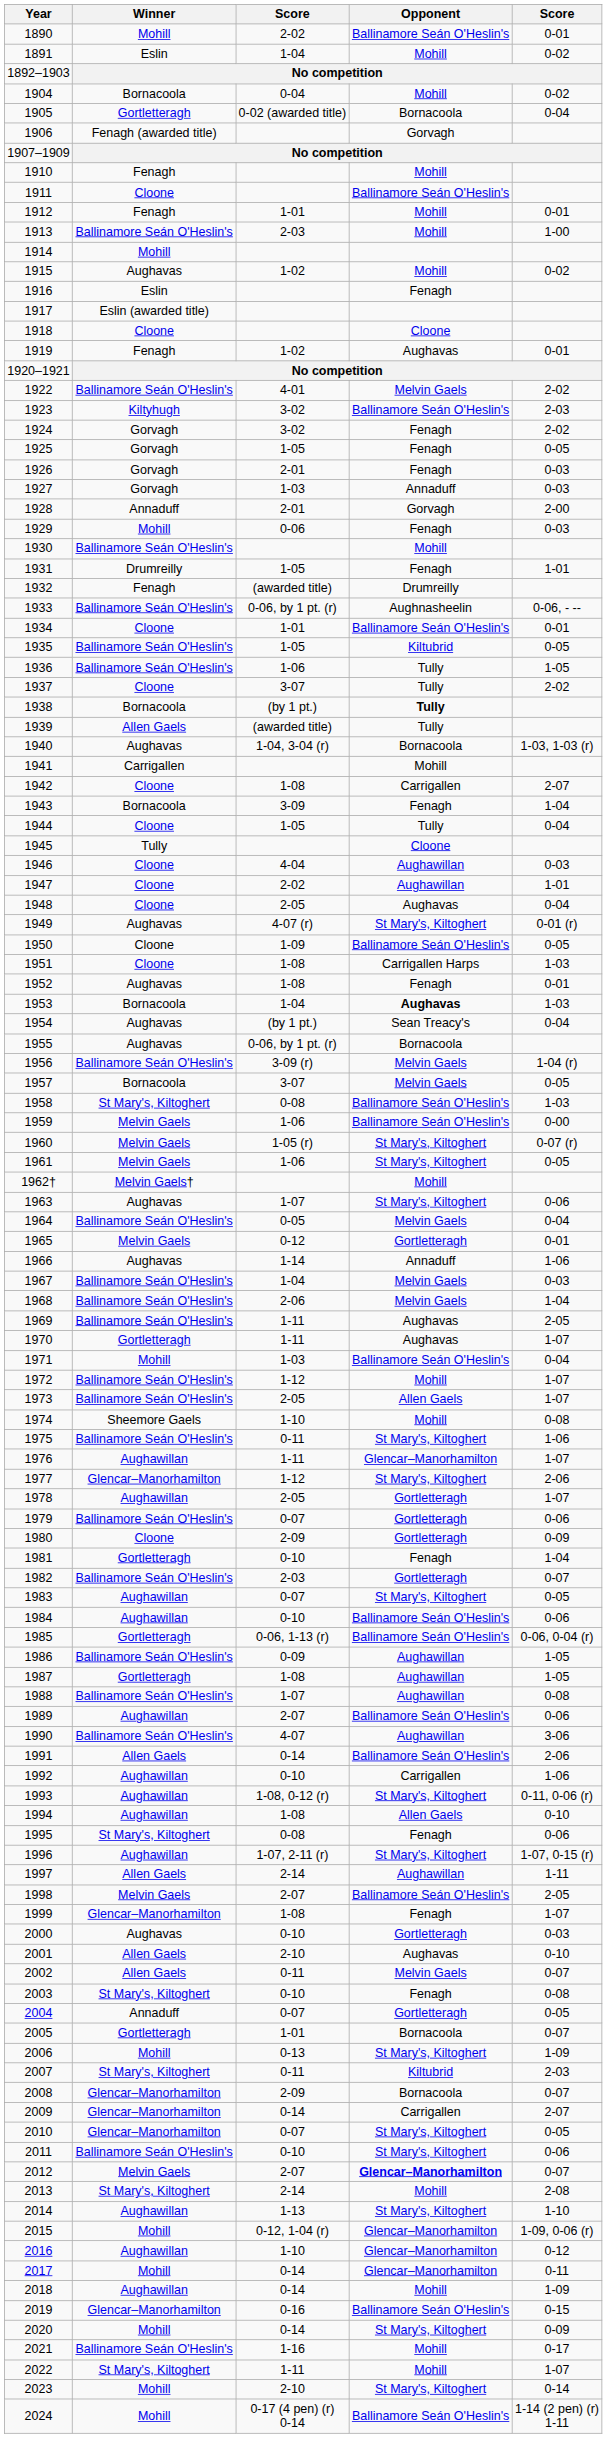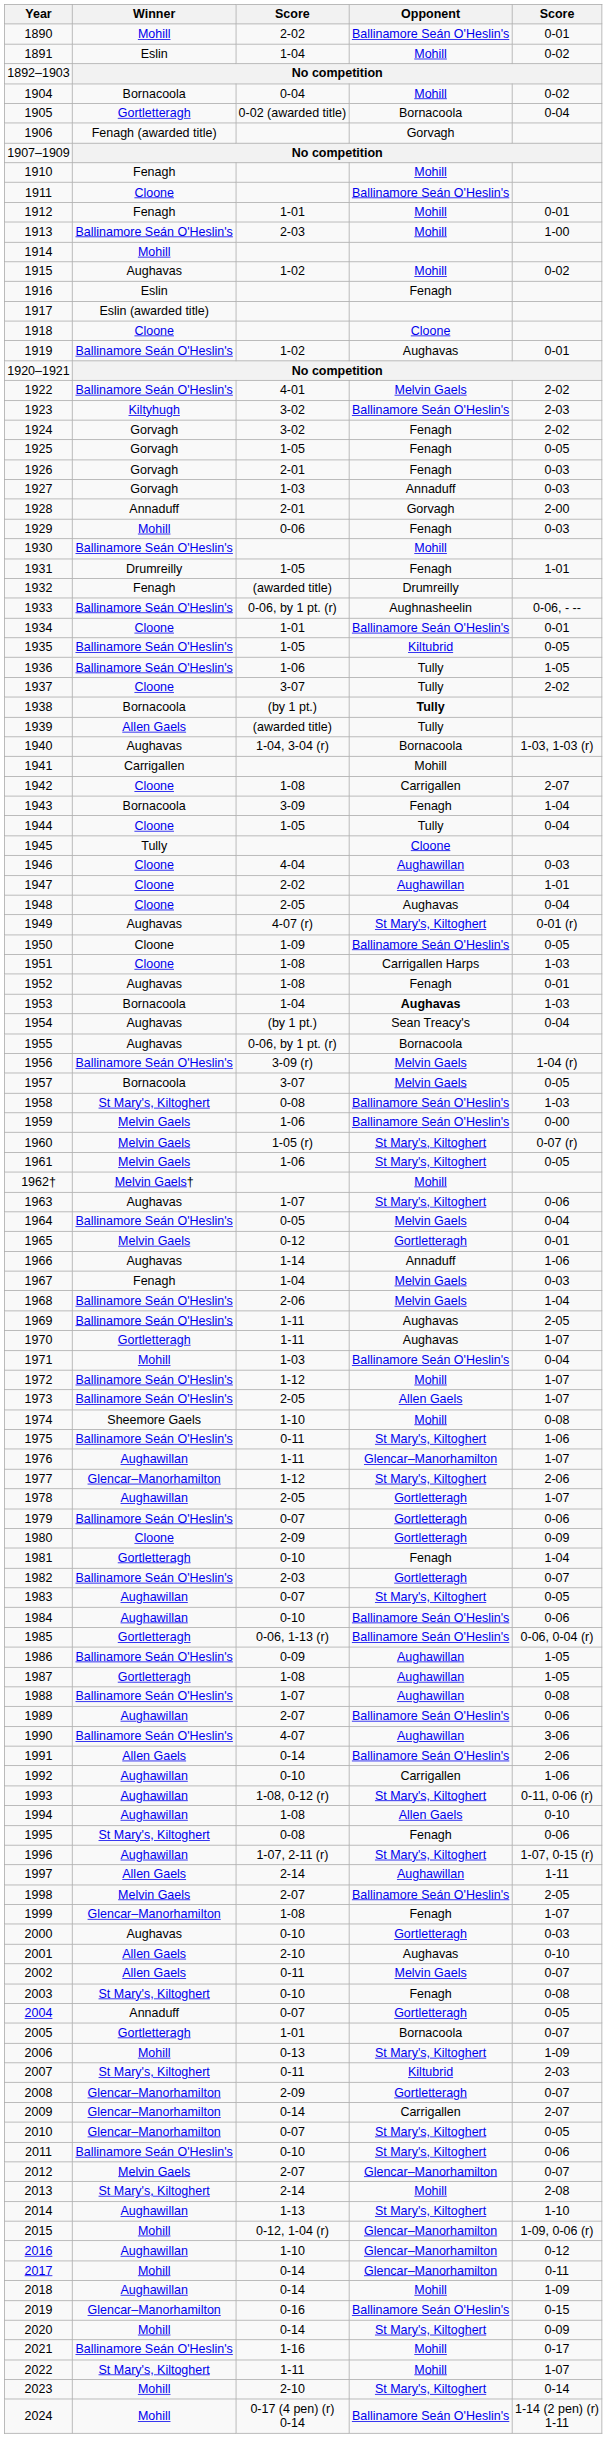 <table class="wikitable sortable" style="text-align:center;">
 <tr>
 <th>Year</th>
 <th>Winner</th>
 <th>Score</th>
 <th>Opponent</th>
 <th>Score</th>
 </tr>
 <tr>
 <td>1890</td>
 <td><a href='#'>Mohill</a></td>
 <td>2-02</td>
 <td><a href='#'>Ballinamore Seán O'Heslin's</a></td>
 <td>0-01</td>
 </tr>
 <tr>
 <td>1891</td>
 <td>Eslin</td>
 <td>1-04</td>
 <td><a href='#'>Mohill</a></td>
 <td>0-02</td>
 </tr>
 <tr>
 <td>1892–1903</td>
 <th colspan=4 align=center>No competition</th>
 </tr>
 <tr>
 <td>1904</td>
 <td>Bornacoola</td>
 <td>0-04</td>
 <td><a href='#'>Mohill</a></td>
 <td>0-02</td>
 </tr>
 <tr>
 <td>1905</td>
 <td><a href='#'>Gortletteragh</a></td>
 <td>0-02 (awarded title)</td>
 <td>Bornacoola</td>
 <td>0-04</td>
 </tr>
 <tr>
 <td>1906</td>
 <td>Fenagh (awarded title)</td>
 <td></td>
 <td>Gorvagh</td>
 <td></td>
 </tr>
 <tr>
 <td>1907–1909</td>
 <th colspan=4 align=center>No competition</th>
 </tr>
 <tr>
 <td>1910</td>
 <td>Fenagh</td>
 <td></td>
 <td><a href='#'>Mohill</a></td>
 <td></td>
 </tr>
 <tr>
 <td>1911</td>
 <td><a href='#'>Cloone</a></td>
 <td></td>
 <td><a href='#'>Ballinamore Seán O'Heslin's</a></td>
 <td></td>
 </tr>
 <tr>
 <td>1912</td>
 <td>Fenagh</td>
 <td>1-01</td>
 <td><a href='#'>Mohill</a></td>
 <td>0-01</td>
 </tr>
 <tr>
 <td>1913</td>
 <td><a href='#'>Ballinamore Seán O'Heslin's</a></td>
 <td>2-03</td>
 <td><a href='#'>Mohill</a></td>
 <td>1-00</td>
 </tr>
 <tr>
 <td>1914</td>
 <td><a href='#'>Mohill</a></td>
 <td></td>
 <td></td>
 <td></td>
 </tr>
 <tr>
 <td>1915</td>
 <td>Aughavas</td>
 <td>1-02</td>
 <td><a href='#'>Mohill</a></td>
 <td>0-02</td>
 </tr>
 <tr>
 <td>1916</td>
 <td>Eslin</td>
 <td></td>
 <td>Fenagh</td>
 <td></td>
 </tr>
 <tr>
 <td>1917</td>
 <td>Eslin (awarded title)</td>
 <td></td>
 <td></td>
 <td></td>
 </tr>
 <tr>
 <td>1918</td>
 <td><a href='#'>Cloone</a></td>
 <td></td>
 <td><a href='#'>Cloone</a></td>
 <td></td>
 </tr>
 <tr>
 <td>1919</td>
-<td>Fenagh</td>
+<td><a href='#'>Ballinamore Seán O'Heslin's</a></td>
 <td>1-02</td>
 <td>Aughavas</td>
 <td>0-01</td>
 </tr>
 <tr>
 <td>1920–1921</td>
 <th colspan=4 align=center>No competition</th>
 </tr>
 <tr>
 <td>1922</td>
 <td><a href='#'>Ballinamore Seán O'Heslin's</a></td>
 <td>4-01</td>
 <td><a href='#'>Melvin Gaels</a></td>
 <td>2-02</td>
 </tr>
 <tr>
 <td>1923</td>
 <td><a href='#'>Kiltyhugh</a></td>
 <td>3-02</td>
 <td><a href='#'>Ballinamore Seán O'Heslin's</a></td>
 <td>2-03</td>
 </tr>
 <tr>
 <td>1924</td>
 <td>Gorvagh</td>
 <td>3-02</td>
 <td>Fenagh</td>
 <td>2-02</td>
 </tr>
 <tr>
 <td>1925</td>
 <td>Gorvagh</td>
 <td>1-05</td>
 <td>Fenagh</td>
 <td>0-05</td>
 </tr>
 <tr>
 <td>1926</td>
 <td>Gorvagh</td>
 <td>2-01</td>
 <td>Fenagh</td>
 <td>0-03</td>
 </tr>
 <tr>
 <td>1927</td>
 <td>Gorvagh</td>
 <td>1-03</td>
 <td>Annaduff</td>
 <td>0-03</td>
 </tr>
 <tr>
 <td>1928</td>
 <td>Annaduff</td>
 <td>2-01</td>
 <td>Gorvagh</td>
 <td>2-00</td>
 </tr>
 <tr>
 <td>1929</td>
 <td><a href='#'>Mohill</a></td>
 <td>0-06</td>
 <td>Fenagh</td>
 <td>0-03</td>
 </tr>
 <tr>
 <td>1930</td>
 <td><a href='#'>Ballinamore Seán O'Heslin's</a></td>
 <td></td>
 <td><a href='#'>Mohill</a></td>
 <td></td>
 </tr>
 <tr>
 <td>1931</td>
 <td>Drumreilly</td>
 <td>1-05</td>
 <td>Fenagh</td>
 <td>1-01</td>
 </tr>
 <tr>
 <td>1932</td>
 <td>Fenagh</td>
 <td>(awarded title)</td>
 <td>Drumreilly</td>
 <td></td>
 </tr>
 <tr>
 <td>1933</td>
 <td><a href='#'>Ballinamore Seán O'Heslin's</a></td>
 <td>0-06, by 1 pt. (r)</td>
 <td>Aughnasheelin</td>
 <td>0-06, - --</td>
 </tr>
 <tr>
 <td>1934</td>
 <td><a href='#'>Cloone</a></td>
 <td>1-01</td>
 <td><a href='#'>Ballinamore Seán O'Heslin's</a></td>
 <td>0-01</td>
 </tr>
 <tr>
 <td>1935</td>
 <td><a href='#'>Ballinamore Seán O'Heslin's</a></td>
 <td>1-05</td>
 <td><a href='#'>Kiltubrid</a></td>
 <td>0-05</td>
 </tr>
 <tr>
 <td>1936</td>
 <td><a href='#'>Ballinamore Seán O'Heslin's</a></td>
 <td>1-06</td>
 <td>Tully</td>
 <td>1-05</td>
 </tr>
 <tr>
 <td>1937</td>
 <td><a href='#'>Cloone</a></td>
 <td>3-07</td>
 <td>Tully</td>
 <td>2-02</td>
 </tr>
 <tr>
 <td>1938</td>
 <td>Bornacoola</td>
 <td>(by 1 pt.)</td>
 <td><strong>Tully</strong></td>
 <td></td>
 </tr>
 <tr>
 <td>1939</td>
 <td><a href='#'>Allen Gaels</a></td>
 <td>(awarded title)</td>
 <td>Tully</td>
 <td></td>
 </tr>
 <tr>
 <td>1940</td>
 <td>Aughavas</td>
 <td>1-04, 3-04 (r)</td>
 <td>Bornacoola</td>
 <td>1-03, 1-03 (r)</td>
 </tr>
 <tr>
 <td>1941</td>
 <td>Carrigallen</td>
 <td></td>
 <td>Mohill</td>
 <td></td>
 </tr>
 <tr>
 <td>1942</td>
 <td><a href='#'>Cloone</a></td>
 <td>1-08</td>
 <td>Carrigallen</td>
 <td>2-07</td>
 </tr>
 <tr>
 <td>1943</td>
 <td>Bornacoola</td>
 <td>3-09</td>
 <td>Fenagh</td>
 <td>1-04</td>
 </tr>
 <tr>
 <td>1944</td>
 <td><a href='#'>Cloone</a></td>
 <td>1-05</td>
 <td>Tully</td>
 <td>0-04</td>
 </tr>
 <tr>
 <td>1945</td>
 <td>Tully</td>
 <td></td>
 <td><a href='#'>Cloone</a></td>
 <td></td>
 </tr>
 <tr>
 <td>1946</td>
 <td><a href='#'>Cloone</a></td>
 <td>4-04</td>
 <td><a href='#'>Aughawillan</a></td>
 <td>0-03</td>
 </tr>
 <tr>
 <td>1947</td>
 <td><a href='#'>Cloone</a></td>
 <td>2-02</td>
 <td><a href='#'>Aughawillan</a></td>
 <td>1-01</td>
 </tr>
 <tr>
 <td>1948</td>
 <td><a href='#'>Cloone</a></td>
 <td>2-05</td>
 <td>Aughavas</td>
 <td>0-04</td>
 </tr>
 <tr>
 <td>1949</td>
 <td>Aughavas</td>
 <td>4-07 (r)</td>
 <td><a href='#'>St Mary's, Kiltoghert</a></td>
 <td>0-01 (r)</td>
 </tr>
 <tr>
 <td>1950</td>
 <td>Cloone</td>
 <td>1-09</td>
 <td><a href='#'>Ballinamore Seán O'Heslin's</a></td>
 <td>0-05</td>
 </tr>
 <tr>
 <td>1951</td>
 <td><a href='#'>Cloone</a></td>
 <td>1-08</td>
 <td>Carrigallen Harps</td>
 <td>1-03</td>
 </tr>
 <tr>
 <td>1952</td>
 <td>Aughavas</td>
 <td>1-08</td>
 <td>Fenagh</td>
 <td>0-01</td>
 </tr>
 <tr>
 <td>1953</td>
 <td>Bornacoola</td>
 <td>1-04</td>
 <td><strong>Aughavas</strong></td>
 <td>1-03</td>
 </tr>
 <tr>
 <td>1954</td>
 <td>Aughavas</td>
 <td>(by 1 pt.)</td>
 <td>Sean Treacy's</td>
 <td>0-04</td>
 </tr>
 <tr>
 <td>1955</td>
 <td>Aughavas</td>
 <td>0-06, by 1 pt. (r)</td>
 <td>Bornacoola</td>
 <td></td>
 </tr>
 <tr>
 <td>1956</td>
 <td><a href='#'>Ballinamore Seán O'Heslin's</a></td>
 <td>3-09 (r)</td>
 <td><a href='#'>Melvin Gaels</a></td>
 <td>1-04 (r)</td>
 </tr>
 <tr>
 <td>1957</td>
 <td>Bornacoola</td>
 <td>3-07</td>
 <td><a href='#'>Melvin Gaels</a></td>
 <td>0-05</td>
 </tr>
 <tr>
 <td>1958</td>
 <td><a href='#'>St Mary's, Kiltoghert</a></td>
 <td>0-08</td>
 <td><a href='#'>Ballinamore Seán O'Heslin's</a></td>
 <td>1-03</td>
 </tr>
 <tr>
 <td>1959</td>
 <td><a href='#'>Melvin Gaels</a></td>
 <td>1-06</td>
 <td><a href='#'>Ballinamore Seán O'Heslin's</a></td>
 <td>0-00</td>
 </tr>
 <tr>
 <td>1960</td>
 <td><a href='#'>Melvin Gaels</a></td>
 <td>1-05 (r)</td>
 <td><a href='#'>St Mary's, Kiltoghert</a></td>
 <td>0-07 (r)</td>
 </tr>
 <tr>
 <td>1961</td>
 <td><a href='#'>Melvin Gaels</a></td>
 <td>1-06</td>
 <td><a href='#'>St Mary's, Kiltoghert</a></td>
 <td>0-05</td>
 </tr>
 <tr>
 <td>1962†</td>
 <td><a href='#'>Melvin Gaels</a>†</td>
 <td></td>
 <td><a href='#'>Mohill</a></td>
 <td></td>
 </tr>
 <tr>
 <td>1963</td>
 <td>Aughavas</td>
 <td>1-07</td>
 <td><a href='#'>St Mary's, Kiltoghert</a></td>
 <td>0-06</td>
 </tr>
 <tr>
 <td>1964</td>
 <td><a href='#'>Ballinamore Seán O'Heslin's</a></td>
 <td>0-05</td>
 <td><a href='#'>Melvin Gaels</a></td>
 <td>0-04</td>
 </tr>
 <tr>
 <td>1965</td>
 <td><a href='#'>Melvin Gaels</a></td>
 <td>0-12</td>
 <td><a href='#'>Gortletteragh</a></td>
 <td>0-01</td>
 </tr>
 <tr>
 <td>1966</td>
 <td>Aughavas</td>
 <td>1-14</td>
 <td>Annaduff</td>
 <td>1-06</td>
 </tr>
 <tr>
 <td>1967</td>
-<td><a href='#'>Ballinamore Seán O'Heslin's</a></td>
+<td>Fenagh</td>
 <td>1-04</td>
 <td><a href='#'>Melvin Gaels</a></td>
 <td>0-03</td>
 </tr>
 <tr>
 <td>1968</td>
 <td><a href='#'>Ballinamore Seán O'Heslin's</a></td>
 <td>2-06</td>
 <td><a href='#'>Melvin Gaels</a></td>
 <td>1-04</td>
 </tr>
 <tr>
 <td>1969</td>
 <td><a href='#'>Ballinamore Seán O'Heslin's</a></td>
 <td>1-11</td>
 <td>Aughavas</td>
 <td>2-05</td>
 </tr>
 <tr>
 <td>1970</td>
 <td><a href='#'>Gortletteragh</a></td>
 <td>1-11</td>
 <td>Aughavas</td>
 <td>1-07</td>
 </tr>
 <tr>
 <td>1971</td>
 <td><a href='#'>Mohill</a></td>
 <td>1-03</td>
 <td><a href='#'>Ballinamore Seán O'Heslin's</a></td>
 <td>0-04</td>
 </tr>
 <tr>
 <td>1972</td>
 <td><a href='#'>Ballinamore Seán O'Heslin's</a></td>
 <td>1-12</td>
 <td><a href='#'>Mohill</a></td>
 <td>1-07</td>
 </tr>
 <tr>
 <td>1973</td>
 <td><a href='#'>Ballinamore Seán O'Heslin's</a></td>
 <td>2-05</td>
 <td><a href='#'>Allen Gaels</a></td>
 <td>1-07</td>
 </tr>
 <tr>
 <td>1974</td>
 <td>Sheemore Gaels</td>
 <td>1-10</td>
 <td><a href='#'>Mohill</a></td>
 <td>0-08</td>
 </tr>
 <tr>
 <td>1975</td>
 <td><a href='#'>Ballinamore Seán O'Heslin's</a></td>
 <td>0-11</td>
 <td><a href='#'>St Mary's, Kiltoghert</a></td>
 <td>1-06</td>
 </tr>
 <tr>
 <td>1976</td>
 <td><a href='#'>Aughawillan</a></td>
 <td>1-11</td>
 <td><a href='#'>Glencar–Manorhamilton</a></td>
 <td>1-07</td>
 </tr>
 <tr>
 <td>1977</td>
 <td><a href='#'>Glencar–Manorhamilton</a></td>
 <td>1-12</td>
 <td><a href='#'>St Mary's, Kiltoghert</a></td>
 <td>2-06</td>
 </tr>
 <tr>
 <td>1978</td>
 <td><a href='#'>Aughawillan</a></td>
 <td>2-05</td>
 <td><a href='#'>Gortletteragh</a></td>
 <td>1-07</td>
 </tr>
 <tr>
 <td>1979</td>
 <td><a href='#'>Ballinamore Seán O'Heslin's</a></td>
 <td>0-07</td>
 <td><a href='#'>Gortletteragh</a></td>
 <td>0-06</td>
 </tr>
 <tr>
 <td>1980</td>
 <td><a href='#'>Cloone</a></td>
 <td>2-09</td>
 <td><a href='#'>Gortletteragh</a></td>
 <td>0-09</td>
 </tr>
 <tr>
 <td>1981</td>
 <td><a href='#'>Gortletteragh</a></td>
 <td>0-10</td>
 <td>Fenagh</td>
 <td>1-04</td>
 </tr>
 <tr>
 <td>1982</td>
 <td><a href='#'>Ballinamore Seán O'Heslin's</a></td>
 <td>2-03</td>
 <td><a href='#'>Gortletteragh</a></td>
 <td>0-07</td>
 </tr>
 <tr>
 <td>1983</td>
 <td><a href='#'>Aughawillan</a></td>
 <td>0-07</td>
 <td><a href='#'>St Mary's, Kiltoghert</a></td>
 <td>0-05</td>
 </tr>
 <tr>
 <td>1984</td>
 <td><a href='#'>Aughawillan</a></td>
 <td>0-10</td>
 <td><a href='#'>Ballinamore Seán O'Heslin's</a></td>
 <td>0-06</td>
 </tr>
 <tr>
 <td>1985</td>
 <td><a href='#'>Gortletteragh</a></td>
 <td>0-06, 1-13 (r)</td>
 <td><a href='#'>Ballinamore Seán O'Heslin's</a></td>
 <td>0-06, 0-04 (r)</td>
 </tr>
 <tr>
 <td>1986</td>
 <td><a href='#'>Ballinamore Seán O'Heslin's</a></td>
 <td>0-09</td>
 <td><a href='#'>Aughawillan</a></td>
 <td>1-05</td>
 </tr>
 <tr>
 <td>1987</td>
 <td><a href='#'>Gortletteragh</a></td>
 <td>1-08</td>
 <td><a href='#'>Aughawillan</a></td>
 <td>1-05</td>
 </tr>
 <tr>
 <td>1988</td>
 <td><a href='#'>Ballinamore Seán O'Heslin's</a></td>
 <td>1-07</td>
 <td><a href='#'>Aughawillan</a></td>
 <td>0-08</td>
 </tr>
 <tr>
 <td>1989</td>
 <td><a href='#'>Aughawillan</a></td>
 <td>2-07</td>
 <td><a href='#'>Ballinamore Seán O'Heslin's</a></td>
 <td>0-06</td>
 </tr>
 <tr>
 <td>1990</td>
 <td><a href='#'>Ballinamore Seán O'Heslin's</a></td>
 <td>4-07</td>
 <td><a href='#'>Aughawillan</a></td>
 <td>3-06</td>
 </tr>
 <tr>
 <td>1991</td>
 <td><a href='#'>Allen Gaels</a></td>
 <td>0-14</td>
 <td><a href='#'>Ballinamore Seán O'Heslin's</a></td>
 <td>2-06</td>
 </tr>
 <tr>
 <td>1992</td>
 <td><a href='#'>Aughawillan</a></td>
 <td>0-10</td>
 <td>Carrigallen</td>
 <td>1-06</td>
 </tr>
 <tr>
 <td>1993</td>
 <td><a href='#'>Aughawillan</a></td>
 <td>1-08, 0-12 (r)</td>
 <td><a href='#'>St Mary's, Kiltoghert</a></td>
 <td>0-11, 0-06 (r)</td>
 </tr>
 <tr>
 <td>1994</td>
 <td><a href='#'>Aughawillan</a></td>
 <td>1-08</td>
 <td><a href='#'>Allen Gaels</a></td>
 <td>0-10</td>
 </tr>
 <tr>
 <td>1995</td>
 <td><a href='#'>St Mary's, Kiltoghert</a></td>
 <td>0-08</td>
 <td>Fenagh</td>
 <td>0-06</td>
 </tr>
 <tr>
 <td>1996</td>
 <td><a href='#'>Aughawillan</a></td>
 <td>1-07, 2-11 (r)</td>
 <td><a href='#'>St Mary's, Kiltoghert</a></td>
 <td>1-07, 0-15 (r)</td>
 </tr>
 <tr>
 <td>1997</td>
 <td><a href='#'>Allen Gaels</a></td>
 <td>2-14</td>
 <td><a href='#'>Aughawillan</a></td>
 <td>1-11</td>
 </tr>
 <tr>
 <td>1998</td>
 <td><a href='#'>Melvin Gaels</a></td>
 <td>2-07</td>
 <td><a href='#'>Ballinamore Seán O'Heslin's</a></td>
 <td>2-05</td>
 </tr>
 <tr>
 <td>1999</td>
 <td><a href='#'>Glencar–Manorhamilton</a></td>
 <td>1-08</td>
 <td>Fenagh</td>
 <td>1-07</td>
 </tr>
 <tr>
 <td>2000</td>
 <td>Aughavas</td>
 <td>0-10</td>
 <td><a href='#'>Gortletteragh</a></td>
 <td>0-03</td>
 </tr>
 <tr>
 <td>2001</td>
 <td><a href='#'>Allen Gaels</a></td>
 <td>2-10</td>
 <td>Aughavas</td>
 <td>0-10</td>
 </tr>
 <tr>
 <td>2002</td>
 <td><a href='#'>Allen Gaels</a></td>
 <td>0-11</td>
 <td><a href='#'>Melvin Gaels</a></td>
 <td>0-07</td>
 </tr>
 <tr>
 <td>2003</td>
 <td><a href='#'>St Mary's, Kiltoghert</a></td>
 <td>0-10</td>
 <td>Fenagh</td>
 <td>0-08</td>
 </tr>
 <tr>
 <td><a href='#'>2004</a></td>
 <td>Annaduff</td>
 <td>0-07</td>
 <td><a href='#'>Gortletteragh</a></td>
 <td>0-05</td>
 </tr>
 <tr>
 <td>2005</td>
 <td><a href='#'>Gortletteragh</a></td>
 <td>1-01</td>
 <td>Bornacoola</td>
 <td>0-07</td>
 </tr>
 <tr>
 <td>2006</td>
 <td><a href='#'>Mohill</a></td>
 <td>0-13</td>
 <td><a href='#'>St Mary's, Kiltoghert</a></td>
 <td>1-09</td>
 </tr>
 <tr>
 <td>2007</td>
 <td><a href='#'>St Mary's, Kiltoghert</a></td>
 <td>0-11</td>
 <td><a href='#'>Kiltubrid</a></td>
 <td>2-03</td>
 </tr>
 <tr>
 <td>2008</td>
 <td><a href='#'>Glencar–Manorhamilton</a></td>
 <td>2-09</td>
-<td>Bornacoola</td>
+<td><a href='#'>Gortletteragh</a></td>
 <td>0-07</td>
 </tr>
 <tr>
 <td>2009</td>
 <td><a href='#'>Glencar–Manorhamilton</a></td>
 <td>0-14</td>
 <td>Carrigallen</td>
 <td>2-07</td>
 </tr>
 <tr>
 <td>2010</td>
 <td><a href='#'>Glencar–Manorhamilton</a></td>
 <td>0-07</td>
 <td><a href='#'>St Mary's, Kiltoghert</a></td>
 <td>0-05</td>
 </tr>
 <tr>
 <td>2011</td>
 <td><a href='#'>Ballinamore Seán O'Heslin's</a></td>
 <td>0-10</td>
 <td><a href='#'>St Mary's, Kiltoghert</a></td>
 <td>0-06</td>
 </tr>
 <tr>
 <td>2012</td>
 <td><a href='#'>Melvin Gaels</a></td>
 <td>2-07</td>
-<td><strong><a href='#'>Glencar–Manorhamilton</a></strong></td>
+<td><a href='#'>Glencar–Manorhamilton</a></td>
 <td>0-07</td>
 </tr>
 <tr>
 <td>2013</td>
 <td><a href='#'>St Mary's, Kiltoghert</a></td>
 <td>2-14</td>
 <td><a href='#'>Mohill</a></td>
 <td>2-08</td>
 </tr>
 <tr>
 <td>2014</td>
 <td><a href='#'>Aughawillan</a></td>
 <td>1-13</td>
 <td><a href='#'>St Mary's, Kiltoghert</a></td>
 <td>1-10</td>
 </tr>
 <tr>
 <td>2015</td>
 <td><a href='#'>Mohill</a></td>
 <td>0-12, 1-04 (r)</td>
 <td><a href='#'>Glencar–Manorhamilton</a></td>
 <td>1-09, 0-06 (r)</td>
 </tr>
 <tr>
 <td><a href='#'>2016</a></td>
 <td><a href='#'>Aughawillan</a></td>
 <td>1-10</td>
 <td><a href='#'>Glencar–Manorhamilton</a></td>
 <td>0-12</td>
 </tr>
 <tr>
 <td><a href='#'>2017</a></td>
 <td><a href='#'>Mohill</a></td>
 <td>0-14</td>
 <td><a href='#'>Glencar–Manorhamilton</a></td>
 <td>0-11</td>
 </tr>
 <tr>
 <td>2018</td>
 <td><a href='#'>Aughawillan</a></td>
 <td>0-14</td>
 <td><a href='#'>Mohill</a></td>
 <td>1-09</td>
 </tr>
 <tr>
 <td>2019 </td>
 <td><a href='#'>Glencar–Manorhamilton</a></td>
 <td>0-16</td>
 <td><a href='#'>Ballinamore Seán O'Heslin's</a></td>
 <td>0-15</td>
 </tr>
 <tr>
 <td>2020</td>
 <td><a href='#'>Mohill</a></td>
 <td>0-14</td>
 <td><a href='#'>St Mary's, Kiltoghert</a></td>
 <td>0-09</td>
 </tr>
 <tr>
 <td>2021</td>
 <td><a href='#'>Ballinamore Seán O'Heslin's</a></td>
 <td>1-16</td>
 <td><a href='#'>Mohill</a></td>
 <td>0-17</td>
 </tr>
 <tr>
 <td>2022</td>
 <td><a href='#'>St Mary's, Kiltoghert</a></td>
 <td>1-11</td>
 <td><a href='#'>Mohill</a></td>
 <td>1-07</td>
 </tr>
 <tr>
 <td>2023</td>
 <td><a href='#'>Mohill</a></td>
 <td>2-10</td>
 <td><a href='#'>St Mary's, Kiltoghert</a></td>
 <td>0-14</td>
 </tr>
 <tr>
 <td>2024</td>
 <td><a href='#'>Mohill</a></td>
 <td>0-17 (4 pen) (r) <br> 0-14</td>
 <td><a href='#'>Ballinamore Seán O'Heslin's</a></td>
 <td>1-14 (2 pen) (r) <br> 1-11</td>
 </tr>
 </table>
